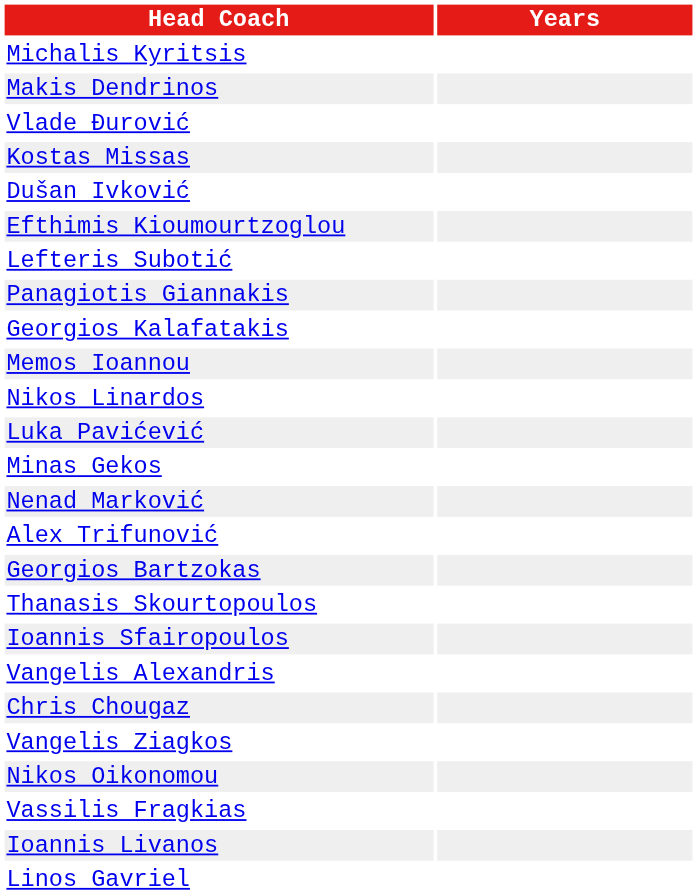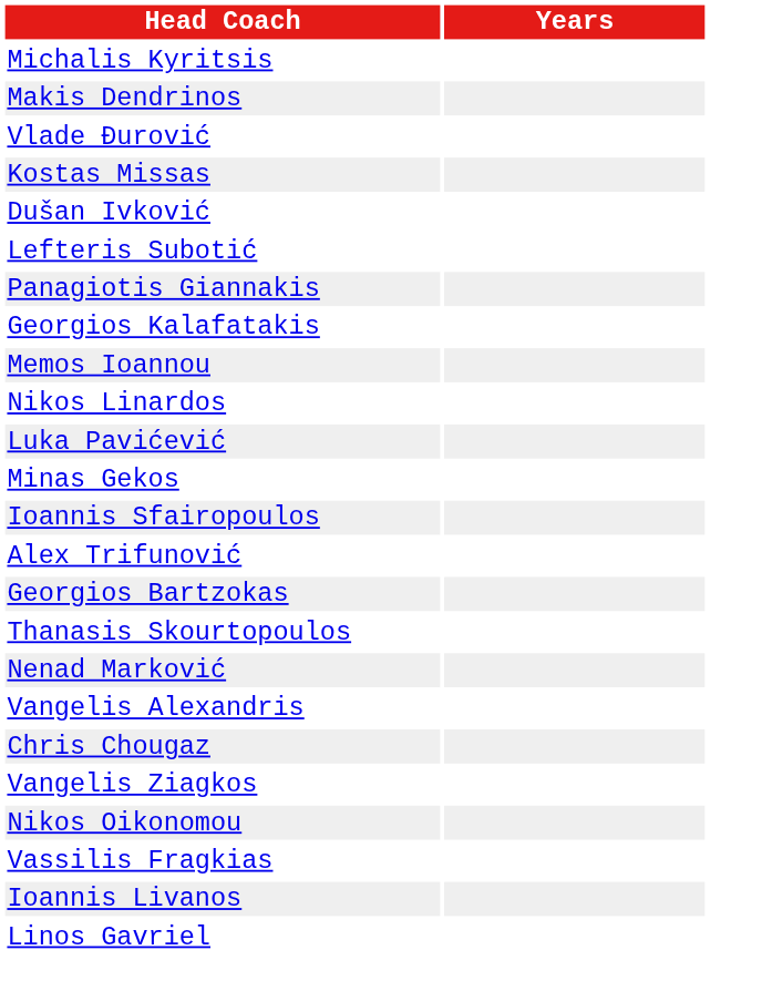 <table>
 <tr style="color:white; background:#E41B17;">
 <th width="50%">Head Coach</th>
 <th width="30%">Years</th>
 </tr>
 <tr>
 <td> <a href='#'>Michalis Kyritsis</a></td>
 <td></td>
 </tr>
 <tr bgcolor="#EFEFEF">
 <td> <a href='#'>Makis Dendrinos</a></td>
 <td></td>
 </tr>
 <tr>
 <td>  <a href='#'>Vlade Đurović</a></td>
 <td></td>
 </tr>
 <tr bgcolor="#EFEFEF">
 <td> <a href='#'>Kostas Missas</a></td>
 <td></td>
 </tr>
 <tr>
 <td> <a href='#'>Dušan Ivković</a></td>
-<td></td>
-</tr>
-<tr bgcolor="#EFEFEF">
-<td> <a href='#'>Efthimis Kioumourtzoglou</a></td>
 <td></td>
 </tr>
 <tr>
 <td>  <a href='#'>Lefteris Subotić</a></td>
 <td></td>
 </tr>
 <tr bgcolor="#EFEFEF">
 <td> <a href='#'>Panagiotis Giannakis</a></td>
 <td></td>
 </tr>
 <tr>
 <td> <a href='#'>Georgios Kalafatakis</a></td>
 <td></td>
 </tr>
 <tr bgcolor="#EFEFEF">
 <td> <a href='#'>Memos Ioannou</a></td>
 <td></td>
 </tr>
 <tr>
 <td> <a href='#'>Nikos Linardos</a></td>
 <td></td>
 </tr>
 <tr bgcolor="#EFEFEF">
 <td> <a href='#'>Luka Pavićević</a></td>
 <td></td>
 </tr>
 <tr>
 <td> <a href='#'>Minas Gekos</a></td>
 <td></td>
 </tr>
 <tr bgcolor="#EFEFEF">
-<td> <a href='#'>Nenad Marković</a></td>
+<td> <a href='#'>Ioannis Sfairopoulos</a></td>
 <td></td>
 </tr>
 <tr>
 <td> <a href='#'>Alex Trifunović</a></td>
 <td></td>
 </tr>
 <tr bgcolor="#EFEFEF">
 <td> <a href='#'>Georgios Bartzokas</a></td>
 <td></td>
 </tr>
 <tr>
 <td> <a href='#'>Thanasis Skourtopoulos</a></td>
 <td></td>
 </tr>
 <tr bgcolor="#EFEFEF">
-<td> <a href='#'>Ioannis Sfairopoulos</a></td>
+<td> <a href='#'>Nenad Marković</a></td>
 <td></td>
 </tr>
 <tr>
 <td> <a href='#'>Vangelis Alexandris</a></td>
 <td></td>
 </tr>
 <tr bgcolor="#EFEFEF">
 <td> <a href='#'>Chris Chougaz</a></td>
 <td></td>
 </tr>
 <tr>
 <td> <a href='#'>Vangelis Ziagkos</a></td>
 <td></td>
 </tr>
 <tr bgcolor="#EFEFEF">
 <td> <a href='#'>Nikos Oikonomou</a></td>
 <td></td>
 </tr>
 <tr>
 <td> <a href='#'>Vassilis Fragkias</a></td>
 <td></td>
 </tr>
 <tr bgcolor="#EFEFEF">
 <td> <a href='#'>Ioannis Livanos</a></td>
 <td></td>
 </tr>
 <tr>
 <td> <a href='#'>Linos Gavriel</a></td>
 <td></td>
 </tr>
 </table>
